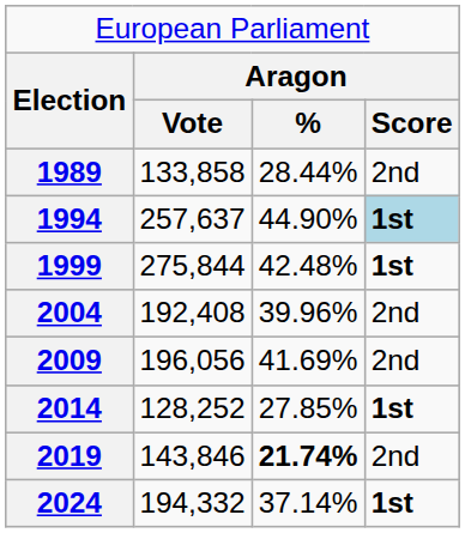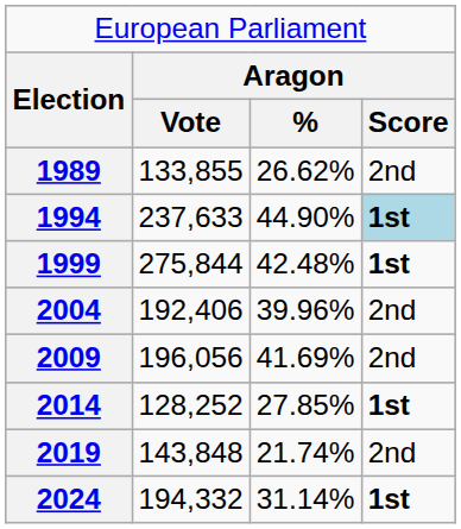 <table class="wikitable" style="font-size:97%; text-align:left;">
 <tr>
 <td colspan="4" align="center"><a href='#'>European Parliament</a></td>
 </tr>
 <tr>
 <th rowspan="2">Election</th>
 <th colspan="3">Aragon</th>
 </tr>
 <tr>
 <th>Vote</th>
 <th>%</th>
 <th>Score</th>
 </tr>
 <tr>
 <th><a href='#'>1989</a></th>
-<td>133,858</td>
-<td>28.44%</td>
+<td>133,855</td>
+<td>26.62%</td>
 <td>2nd</td>
 </tr>
 <tr>
 <th><a href='#'>1994</a></th>
-<td>257,637</td>
+<td>237,633</td>
 <td>44.90%</td>
 <td style="background: lightblue;"><strong>1st</strong></td>
 </tr>
 <tr>
 <th><a href='#'>1999</a></th>
 <td>275,844</td>
 <td>42.48%</td>
 <td><strong>1st</strong></td>
 </tr>
 <tr>
 <th><a href='#'>2004</a></th>
-<td>192,408</td>
+<td>192,406</td>
 <td>39.96%</td>
 <td>2nd</td>
 </tr>
 <tr>
 <th><a href='#'>2009</a></th>
 <td>196,056</td>
 <td>41.69%</td>
 <td>2nd</td>
 </tr>
 <tr>
 <th><a href='#'>2014</a></th>
 <td>128,252</td>
 <td>27.85%</td>
 <td><strong>1st</strong></td>
 </tr>
 <tr>
 <th><a href='#'>2019</a></th>
-<td>143,846</td>
-<td><strong>21.74%</strong></td>
+<td>143,848</td>
+<td>21.74%</td>
 <td>2nd</td>
 </tr>
 <tr>
 <th><a href='#'>2024</a></th>
 <td>194,332</td>
-<td>37.14%</td>
+<td>31.14%</td>
 <td><strong>1st</strong></td>
 </tr>
 </table>
